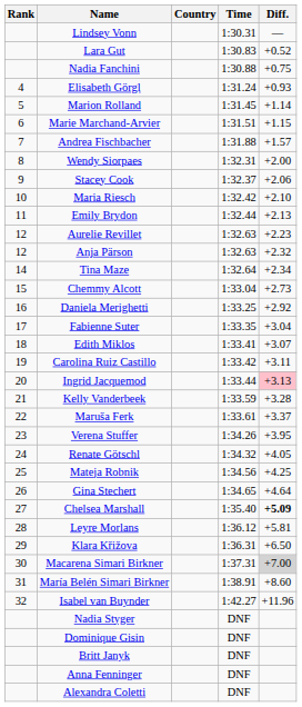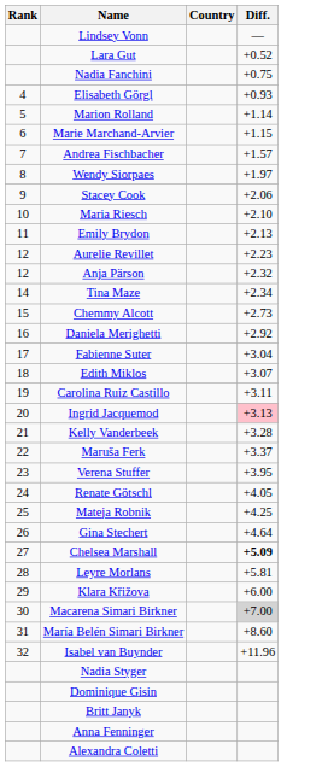 <table class="wikitable" style="text-align:center">
 <tr>
 <th>Rank</th>
 <th>Name</th>
 <th>Country</th>
-<th>Time</th>
 <th>Diff.</th>
 </tr>
 <tr>
 <td></td>
 <td><a href='#'>Lindsey Vonn</a></td>
 <td></td>
-<td>1:30.31</td>
 <td>—</td>
 </tr>
 <tr>
 <td></td>
 <td><a href='#'>Lara Gut</a></td>
 <td></td>
-<td>1:30.83</td>
 <td>+0.52</td>
 </tr>
 <tr>
 <td></td>
 <td><a href='#'>Nadia Fanchini</a></td>
 <td></td>
-<td>1:30.88</td>
 <td>+0.75</td>
 </tr>
 <tr>
 <td>4</td>
 <td><a href='#'>Elisabeth Görgl</a></td>
 <td></td>
-<td>1:31.24</td>
 <td>+0.93</td>
 </tr>
 <tr>
 <td>5</td>
 <td><a href='#'>Marion Rolland</a></td>
 <td></td>
-<td>1:31.45</td>
 <td>+1.14</td>
 </tr>
 <tr>
 <td>6</td>
 <td><a href='#'>Marie Marchand-Arvier</a></td>
 <td></td>
-<td>1:31.51</td>
 <td>+1.15</td>
 </tr>
 <tr>
 <td>7</td>
 <td><a href='#'>Andrea Fischbacher</a></td>
 <td></td>
-<td>1:31.88</td>
 <td>+1.57</td>
 </tr>
 <tr>
 <td>8</td>
 <td><a href='#'>Wendy Siorpaes</a></td>
 <td></td>
-<td>1:32.31</td>
-<td>+2.00</td>
+<td>+1.97</td>
 </tr>
 <tr>
 <td>9</td>
 <td><a href='#'>Stacey Cook</a></td>
 <td></td>
-<td>1:32.37</td>
 <td>+2.06</td>
 </tr>
 <tr>
 <td>10</td>
 <td><a href='#'>Maria Riesch</a></td>
 <td></td>
-<td>1:32.42</td>
 <td>+2.10</td>
 </tr>
 <tr>
 <td>11</td>
 <td><a href='#'>Emily Brydon</a></td>
 <td></td>
-<td>1:32.44</td>
 <td>+2.13</td>
 </tr>
 <tr>
 <td>12</td>
 <td><a href='#'>Aurelie Revillet</a></td>
 <td></td>
-<td>1:32.63</td>
 <td>+2.23</td>
 </tr>
 <tr>
 <td>12</td>
 <td><a href='#'>Anja Pärson</a></td>
 <td></td>
-<td>1:32.63</td>
 <td>+2.32</td>
 </tr>
 <tr>
 <td>14</td>
 <td><a href='#'>Tina Maze</a></td>
 <td></td>
-<td>1:32.64</td>
 <td>+2.34</td>
 </tr>
 <tr>
 <td>15</td>
 <td><a href='#'>Chemmy Alcott</a></td>
 <td></td>
-<td>1:33.04</td>
 <td>+2.73</td>
 </tr>
 <tr>
 <td>16</td>
 <td><a href='#'>Daniela Merighetti</a></td>
 <td></td>
-<td>1:33.25</td>
 <td>+2.92</td>
 </tr>
 <tr>
 <td>17</td>
 <td><a href='#'>Fabienne Suter</a></td>
 <td></td>
-<td>1:33.35</td>
 <td>+3.04</td>
 </tr>
 <tr>
 <td>18</td>
 <td><a href='#'>Edith Miklos</a></td>
 <td></td>
-<td>1:33.41</td>
 <td>+3.07</td>
 </tr>
 <tr>
 <td>19</td>
 <td><a href='#'>Carolina Ruiz Castillo</a></td>
 <td></td>
-<td>1:33.42</td>
 <td>+3.11</td>
 </tr>
 <tr>
 <td>20</td>
 <td><a href='#'>Ingrid Jacquemod</a></td>
 <td></td>
-<td>1:33.44</td>
 <td style="background: pink;">+3.13</td>
 </tr>
 <tr>
 <td>21</td>
 <td><a href='#'>Kelly Vanderbeek</a></td>
 <td></td>
-<td>1:33.59</td>
 <td>+3.28</td>
 </tr>
 <tr>
 <td>22</td>
 <td><a href='#'>Maruša Ferk</a></td>
 <td></td>
-<td>1:33.61</td>
 <td>+3.37</td>
 </tr>
 <tr>
 <td>23</td>
 <td><a href='#'>Verena Stuffer</a></td>
 <td></td>
-<td>1:34.26</td>
 <td>+3.95</td>
 </tr>
 <tr>
 <td>24</td>
 <td><a href='#'>Renate Götschl</a></td>
 <td></td>
-<td>1:34.32</td>
 <td>+4.05</td>
 </tr>
 <tr>
 <td>25</td>
 <td><a href='#'>Mateja Robnik</a></td>
 <td></td>
-<td>1:34.56</td>
 <td>+4.25</td>
 </tr>
 <tr>
 <td>26</td>
 <td><a href='#'>Gina Stechert</a></td>
 <td></td>
-<td>1:34.65</td>
 <td>+4.64</td>
 </tr>
 <tr>
 <td>27</td>
 <td><a href='#'>Chelsea Marshall</a></td>
 <td></td>
-<td>1:35.40</td>
 <td><strong>+5.09</strong></td>
 </tr>
 <tr>
 <td>28</td>
 <td><a href='#'>Leyre Morlans</a></td>
 <td></td>
-<td>1:36.12</td>
 <td>+5.81</td>
 </tr>
 <tr>
 <td>29</td>
 <td><a href='#'>Klara Křižova</a></td>
 <td></td>
-<td>1:36.31</td>
-<td>+6.50</td>
+<td>+6.00</td>
 </tr>
 <tr>
 <td>30</td>
 <td><a href='#'>Macarena Simari Birkner</a></td>
 <td></td>
-<td>1:37.31</td>
 <td style="background: lightgrey;">+7.00</td>
 </tr>
 <tr>
 <td>31</td>
 <td><a href='#'>María Belén Simari Birkner</a></td>
 <td></td>
-<td>1:38.91</td>
 <td>+8.60</td>
 </tr>
 <tr>
 <td>32</td>
 <td><a href='#'>Isabel van Buynder</a></td>
 <td></td>
-<td>1:42.27</td>
 <td>+11.96</td>
 </tr>
 <tr>
 <td></td>
 <td><a href='#'>Nadia Styger</a></td>
 <td></td>
-<td>DNF</td>
 <td></td>
 </tr>
 <tr>
 <td></td>
 <td><a href='#'>Dominique Gisin</a></td>
 <td></td>
-<td>DNF</td>
 <td></td>
 </tr>
 <tr>
 <td></td>
 <td><a href='#'>Britt Janyk</a></td>
 <td></td>
-<td>DNF</td>
 <td></td>
 </tr>
 <tr>
 <td></td>
 <td><a href='#'>Anna Fenninger</a></td>
 <td></td>
-<td>DNF</td>
 <td></td>
 </tr>
 <tr>
 <td></td>
 <td><a href='#'>Alexandra Coletti</a></td>
 <td></td>
-<td>DNF</td>
 <td></td>
 </tr>
 </table>
